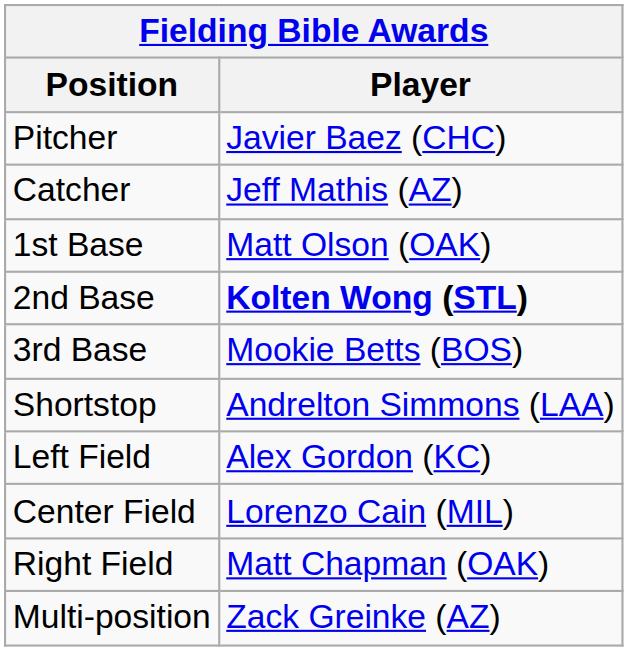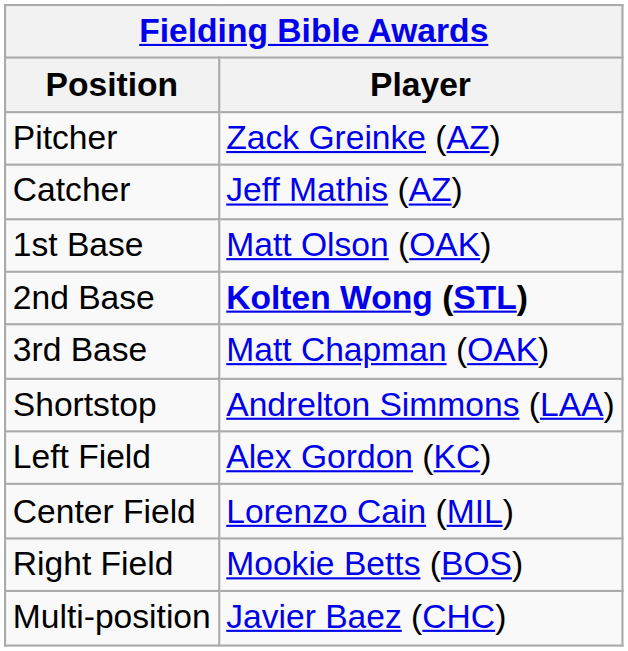 <table class="wikitable">
 <tr>
 <th colspan="9"><a href='#'>Fielding Bible Awards</a></th>
 </tr>
 <tr>
 <th>Position</th>
 <th>Player</th>
 </tr>
 <tr>
 <td>Pitcher</td>
-<td><a href='#'>Javier Baez</a> (<a href='#'>CHC</a>)</td>
+<td><a href='#'>Zack Greinke</a> (<a href='#'>AZ</a>)</td>
 </tr>
 <tr>
 <td>Catcher</td>
 <td><a href='#'>Jeff Mathis</a> (<a href='#'>AZ</a>)</td>
 </tr>
 <tr>
 <td>1st Base</td>
 <td><a href='#'>Matt Olson</a> (<a href='#'>OAK</a>)</td>
 </tr>
 <tr>
 <td>2nd Base</td>
 <td><strong><a href='#'>Kolten Wong</a> (<a href='#'>STL</a>)</strong></td>
 </tr>
 <tr>
 <td>3rd Base</td>
-<td><a href='#'>Mookie Betts</a> (<a href='#'>BOS</a>)</td>
+<td><a href='#'>Matt Chapman</a> (<a href='#'>OAK</a>)</td>
 </tr>
 <tr>
 <td>Shortstop</td>
 <td><a href='#'>Andrelton Simmons</a> (<a href='#'>LAA</a>)</td>
 </tr>
 <tr>
 <td>Left Field</td>
 <td><a href='#'>Alex Gordon</a> (<a href='#'>KC</a>)</td>
 </tr>
 <tr>
 <td>Center Field</td>
 <td><a href='#'>Lorenzo Cain</a> (<a href='#'>MIL</a>)</td>
 </tr>
 <tr>
 <td>Right Field</td>
-<td><a href='#'>Matt Chapman</a> (<a href='#'>OAK</a>)</td>
+<td><a href='#'>Mookie Betts</a> (<a href='#'>BOS</a>)</td>
 </tr>
 <tr>
 <td>Multi-position</td>
-<td><a href='#'>Zack Greinke</a> (<a href='#'>AZ</a>)</td>
+<td><a href='#'>Javier Baez</a> (<a href='#'>CHC</a>)</td>
 </tr>
 </table>
